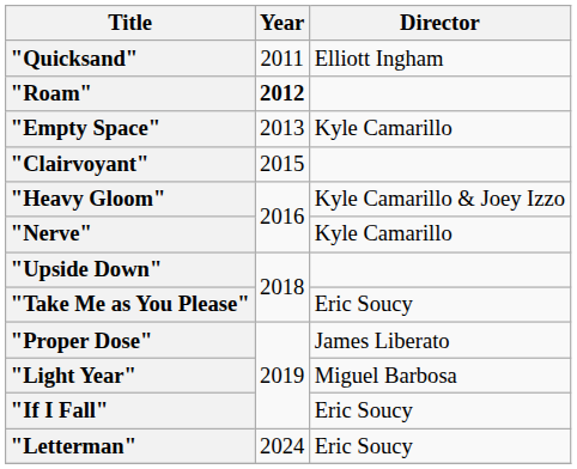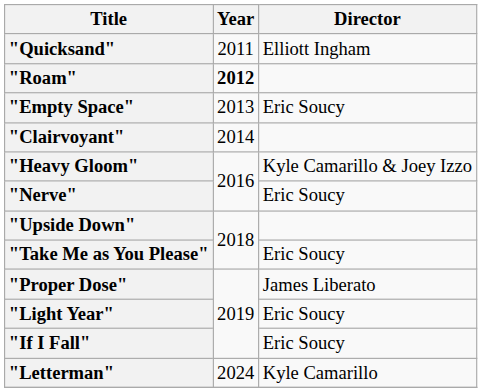 <table class="wikitable plainrowheaders" style="text-align:center;">
 <tr>
 <th scope=col>Title</th>
 <th scope=col>Year</th>
 <th scope=col>Director</th>
 </tr>
 <tr>
 <th scope="row" style="text-align:left;">"Quicksand"</th>
 <td>2011</td>
 <td style="text-align:left;">Elliott Ingham</td>
 </tr>
 <tr>
 <th scope="row" style="text-align:left;">"Roam"</th>
 <td><strong>2012</strong></td>
 <td style="text-align:left;"></td>
 </tr>
 <tr>
 <th scope="row" style="text-align:left;">"Empty Space"</th>
 <td>2013</td>
-<td style="text-align:left;">Kyle Camarillo</td>
+<td style="text-align:left;">Eric Soucy</td>
 </tr>
 <tr>
 <th scope="row" style="text-align:left;">"Clairvoyant"</th>
-<td>2015</td>
+<td>2014</td>
 <td style="text-align:left;"></td>
 </tr>
 <tr>
 <th scope="row" style="text-align:left;">"Heavy Gloom"</th>
 <td rowspan=2>2016</td>
 <td style="text-align:left;">Kyle Camarillo & Joey Izzo</td>
 </tr>
 <tr>
 <th scope="row" style="text-align:left;">"Nerve"</th>
-<td style="text-align:left;">Kyle Camarillo</td>
+<td style="text-align:left;">Eric Soucy</td>
 </tr>
 <tr>
 <th scope="row" style="text-align:left;">"Upside Down"</th>
 <td rowspan=2>2018</td>
 <td style="text-align:left;"></td>
 </tr>
 <tr>
 <th scope="row" style="text-align:left;">"Take Me as You Please"</th>
 <td style="text-align:left;">Eric Soucy</td>
 </tr>
 <tr>
 <th scope="row" style="text-align:left;">"Proper Dose"</th>
 <td rowspan=3>2019</td>
 <td style="text-align:left;">James Liberato</td>
 </tr>
 <tr>
 <th scope="row" style="text-align:left;">"Light Year"</th>
-<td style="text-align:left;">Miguel Barbosa</td>
+<td style="text-align:left;">Eric Soucy</td>
 </tr>
 <tr>
 <th scope="row" style="text-align:left;">"If I Fall"</th>
 <td style="text-align:left;">Eric Soucy</td>
 </tr>
 <tr>
 <th scope="row" style="text-align:left;">"Letterman"</th>
 <td>2024</td>
-<td style="text-align:left;">Eric Soucy</td>
+<td style="text-align:left;">Kyle Camarillo</td>
 </tr>
 <tr>
 </tr>
 </table>
